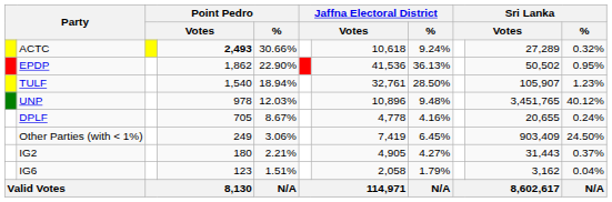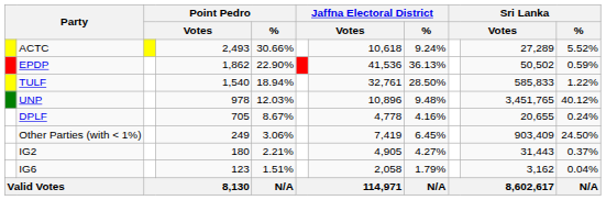 <table class="wikitable">
 <tr>
 <th colspan="2" width="144px"rowspan="2">Party</th>
 <th colspan="3" width="216px">Point Pedro</th>
 <th colspan="3" width="216px"><a href='#'>Jaffna Electoral District</a></th>
 <th colspan="3" width="216px">Sri Lanka</th>
 </tr>
 <tr>
 <th colspan="2" width="144px">Votes</th>
 <th>%</th>
 <th colspan="2" width="144px">Votes</th>
 <th>%</th>
 <th colspan="2" width="144px">Votes</th>
 <th>%</th>
 </tr>
 <tr>
 <td style="background-color:yellow;" width="10px"></td>
 <td style="text-align:left;">ACTC</td>
 <td style="background-color:yellow;" width="10px"></td>
-<td style="text-align:right;"><strong>2,493</strong></td>
+<td style="text-align:right;">2,493</td>
 <td style="text-align:right;">30.66%</td>
 <td style="background-color:white;" width="10px"></td>
 <td style="text-align:right;">10,618</td>
 <td style="text-align:right;">9.24%</td>
 <td style="background-color:white;" width="10px"></td>
 <td style="text-align:right;">27,289</td>
-<td style="text-align:right;">0.32%</td>
+<td style="text-align:right;">5.52%</td>
 </tr>
 <tr>
 <td style="background-color:red;" width="10px"></td>
 <td style="text-align:left;"><a href='#'>EPDP</a></td>
 <td style="background-color:white;" width="10px"></td>
 <td style="text-align:right;">1,862</td>
 <td style="text-align:right;">22.90%</td>
 <td style="background-color:red;" width="10px"></td>
 <td style="text-align:right;">41,536</td>
 <td style="text-align:right;">36.13%</td>
 <td style="background-color:white;" width="10px"></td>
 <td style="text-align:right;">50,502</td>
-<td style="text-align:right;">0.95%</td>
+<td style="text-align:right;">0.59%</td>
 </tr>
 <tr>
 <td style="background-color:yellow;" width="10px"></td>
 <td style="text-align:left;"><a href='#'>TULF</a></td>
 <td style="background-color:white;" width="10px"></td>
 <td style="text-align:right;">1,540</td>
 <td style="text-align:right;">18.94%</td>
 <td style="background-color:white;" width="10px"></td>
 <td style="text-align:right;">32,761</td>
 <td style="text-align:right;">28.50%</td>
 <td style="background-color:white;" width="10px"></td>
-<td style="text-align:right;">105,907</td>
-<td style="text-align:right;">1.23%</td>
+<td style="text-align:right;">585,833</td>
+<td style="text-align:right;">1.22%</td>
 </tr>
 <tr>
 <td style="background-color:green;" width="10px"></td>
 <td style="text-align:left;"><a href='#'>UNP</a></td>
 <td style="background-color:white;" width="10px"></td>
 <td style="text-align:right;">978</td>
 <td style="text-align:right;">12.03%</td>
 <td style="background-color:white;" width="10px"></td>
 <td style="text-align:right;">10,896</td>
 <td style="text-align:right;">9.48%</td>
 <td style="background-color:white;" width="10px"></td>
 <td style="text-align:right;">3,451,765</td>
 <td style="text-align:right;">40.12%</td>
 </tr>
 <tr>
 <td style="background-color:white;" width="10px"></td>
 <td style="text-align:left;"><a href='#'>DPLF</a></td>
 <td style="background-color:white;" width="10px"></td>
 <td style="text-align:right;">705</td>
 <td style="text-align:right;">8.67%</td>
 <td style="background-color:white;" width="10px"></td>
 <td style="text-align:right;">4,778</td>
 <td style="text-align:right;">4.16%</td>
 <td style="background-color:white;" width="10px"></td>
 <td style="text-align:right;">20,655</td>
 <td style="text-align:right;">0.24%</td>
 </tr>
 <tr>
 <td style="background-color:white;" width="10px"></td>
 <td style="text-align:left;">Other Parties (with < 1%)</td>
 <td style="background-color:white;" width="10px"></td>
 <td style="text-align:right;">249</td>
 <td style="text-align:right;">3.06%</td>
 <td style="background-color:white;" width="10px"></td>
 <td style="text-align:right;">7,419</td>
 <td style="text-align:right;">6.45%</td>
 <td style="background-color:white;" width="10px"></td>
 <td style="text-align:right;">903,409</td>
 <td style="text-align:right;">24.50%</td>
 </tr>
 <tr>
 <td style="background-color:white;" width="10px"></td>
 <td style="text-align:left;">IG2</td>
 <td style="background-color:white;" width="10px"></td>
 <td style="text-align:right;">180</td>
 <td style="text-align:right;">2.21%</td>
 <td style="background-color:white;" width="10px"></td>
 <td style="text-align:right;">4,905</td>
 <td style="text-align:right;">4.27%</td>
 <td style="background-color:white;" width="10px"></td>
 <td style="text-align:right;">31,443</td>
 <td style="text-align:right;">0.37%</td>
 </tr>
 <tr>
 <td style="background-color:white;" width="10px"></td>
 <td style="text-align:left;">IG6</td>
 <td style="background-color:white;" width="10px"></td>
 <td style="text-align:right;">123</td>
 <td style="text-align:right;">1.51%</td>
 <td style="background-color:white;" width="10px"></td>
 <td style="text-align:right;">2,058</td>
 <td style="text-align:right;">1.79%</td>
 <td style="background-color:white;" width="10px"></td>
 <td style="text-align:right;">3,162</td>
 <td style="text-align:right;">0.04%</td>
 </tr>
 <tr>
 <th colspan="2" width="144px"style="text-align:left;">Valid Votes</th>
 <th style="text-align:right;"colspan="2" width="144px">8,130</th>
 <th style="text-align:right;">N/A</th>
 <th style="text-align:right;"colspan="2" width="144px">114,971</th>
 <th style="text-align:right;">N/A</th>
 <th style="text-align:right;"colspan="2" width="144px">8,602,617</th>
 <th style="text-align:right;">N/A</th>
 </tr>
 </table>
